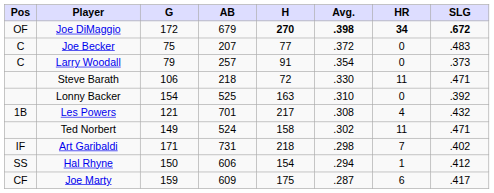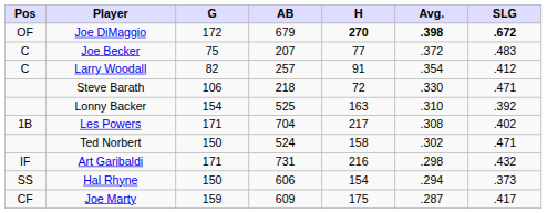 <table class="wikitable sortable">
 <tr>
 <th style="background:#ddf; width:5%;">Pos</th>
 <th style="background:#ddf; width:16%;">Player</th>
 <th style="background:#ddf; width:9%;">G</th>
 <th style="background:#ddf; width:9%;">AB</th>
 <th style="background:#ddf; width:9%;">H</th>
 <th style="background:#ddf; width:9%;">Avg.</th>
-<th style="background:#ddf; width:9%;">HR</th>
 <th style="background:#ddf; width:9%;">SLG</th>
 </tr>
 <tr style="text-align:center;">
 <td>OF</td>
 <td><a href='#'>Joe DiMaggio</a></td>
 <td>172</td>
 <td>679</td>
 <td><strong>270</strong></td>
 <td><strong>.398</strong></td>
-<td><strong>34</strong></td>
 <td><strong>.672</strong></td>
 </tr>
 <tr style="text-align:center;">
 <td>C</td>
 <td><a href='#'>Joe Becker</a></td>
 <td>75</td>
 <td>207</td>
 <td>77</td>
 <td>.372</td>
-<td>0</td>
 <td>.483</td>
 </tr>
 <tr style="text-align:center;">
 <td>C</td>
 <td><a href='#'>Larry Woodall</a></td>
-<td>79</td>
+<td>82</td>
 <td>257</td>
 <td>91</td>
 <td>.354</td>
-<td>0</td>
-<td>.373</td>
+<td>.412</td>
 </tr>
 <tr style="text-align:center;">
 <td></td>
 <td>Steve Barath</td>
 <td>106</td>
 <td>218</td>
 <td>72</td>
 <td>.330</td>
-<td>11</td>
 <td>.471</td>
 </tr>
 <tr style="text-align:center;">
 <td></td>
 <td>Lonny Backer</td>
 <td>154</td>
 <td>525</td>
 <td>163</td>
 <td>.310</td>
-<td>0</td>
 <td>.392</td>
 </tr>
 <tr style="text-align:center;">
 <td>1B</td>
 <td><a href='#'>Les Powers</a></td>
-<td>121</td>
-<td>701</td>
+<td>171</td>
+<td>704</td>
 <td>217</td>
 <td>.308</td>
-<td>4</td>
-<td>.432</td>
+<td>.402</td>
 </tr>
 <tr style="text-align:center;">
 <td></td>
 <td>Ted Norbert</td>
-<td>149</td>
+<td>150</td>
 <td>524</td>
 <td>158</td>
 <td>.302</td>
-<td>11</td>
 <td>.471</td>
 </tr>
 <tr style="text-align:center;">
 <td>IF</td>
 <td><a href='#'>Art Garibaldi</a></td>
 <td>171</td>
 <td>731</td>
-<td>218</td>
+<td>216</td>
 <td>.298</td>
-<td>7</td>
-<td>.402</td>
+<td>.432</td>
 </tr>
 <tr style="text-align:center;">
 <td>SS</td>
 <td><a href='#'>Hal Rhyne</a></td>
 <td>150</td>
 <td>606</td>
 <td>154</td>
 <td>.294</td>
-<td>1</td>
-<td>.412</td>
+<td>.373</td>
 </tr>
 <tr style="text-align:center;">
 <td>CF</td>
 <td><a href='#'>Joe Marty</a></td>
 <td>159</td>
 <td>609</td>
 <td>175</td>
 <td>.287</td>
-<td>6</td>
 <td>.417</td>
 </tr>
 </table>
